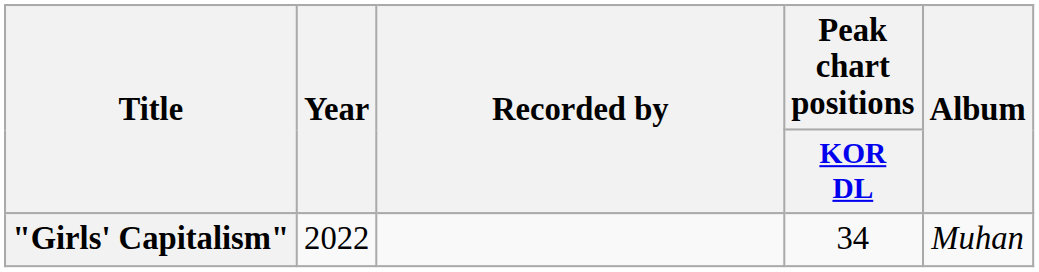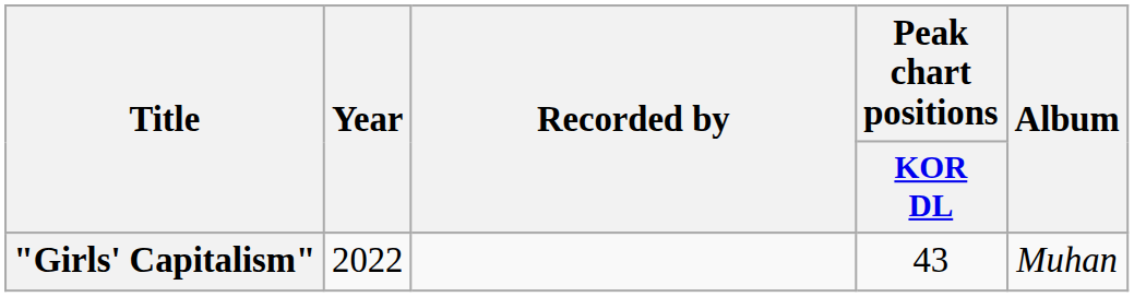 <table class="wikitable plainrowheaders" style="text-align:center">
 <tr>
 <th scope="col" rowspan="2">Title</th>
 <th scope="col" rowspan="2">Year</th>
 <th scope="col" rowspan="2" style="width:12em">Recorded by</th>
 <th scope="col">Peak chart positions</th>
 <th scope="col" rowspan="2">Album</th>
 </tr>
 <tr>
 <th scope="col" style="font-size:90%; width:3em"><a href='#'>KOR<br>DL</a><br></th>
 </tr>
 <tr>
 <th scope="row">"Girls' Capitalism"</th>
 <td>2022</td>
 <td style="text-align:left"></td>
-<td>34</td>
+<td>43</td>
 <td><em>Muhan</em></td>
 </tr>
 </table>
